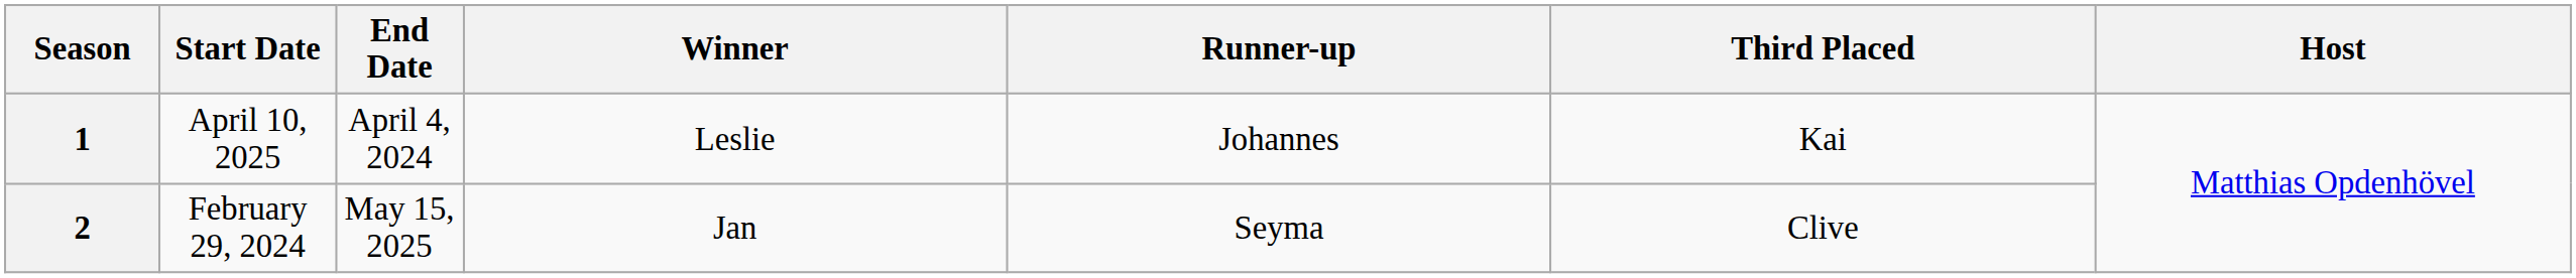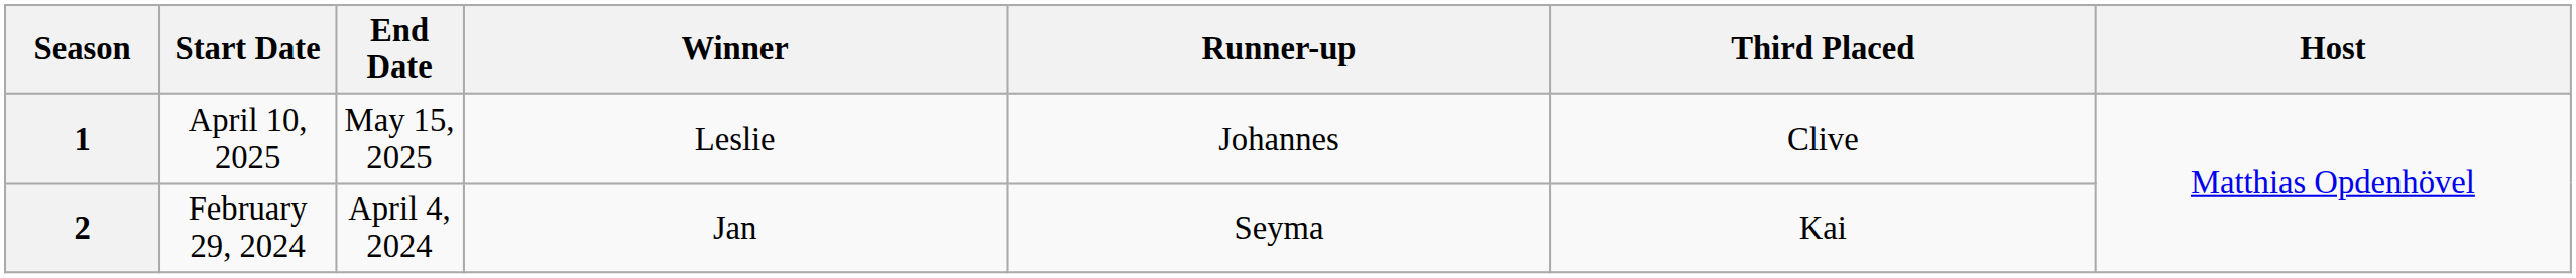 <table class="wikitable sortable" style="text-align:center">
 <tr>
 <th scope="col" style="width:1%">Season</th>
 <th scope="col" style="width:1%">Start Date</th>
 <th scope="col" style="width:1%">End Date</th>
 <th scope="col" style="width:8%">Winner</th>
 <th scope="col" style="width:8%">Runner-up</th>
 <th scope="col" style="width:8%">Third Placed</th>
 <th scope="col" style="width:7%">Host</th>
 </tr>
 <tr>
 <th>1</th>
 <td>April 10, 2025</td>
-<td>April 4, 2024</td>
+<td>May 15, 2025</td>
 <td>Leslie</td>
 <td>Johannes</td>
-<td>Kai</td>
+<td>Clive</td>
 <td rowspan=2><a href='#'>Matthias Opdenhövel</a></td>
 </tr>
 <tr>
 <th>2</th>
 <td>February 29, 2024</td>
-<td>May 15, 2025</td>
+<td>April 4, 2024</td>
 <td>Jan</td>
 <td>Seyma</td>
-<td>Clive</td>
+<td>Kai</td>
 </tr>
 </table>
